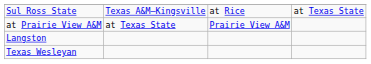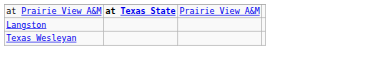 <table class="wikitable">
 <tr>
 </tr>
 <tr>
-<td><a href='#'>Sul Ross State</a></td>
-<td><a href='#'>Texas A&M–Kingsville</a></td>
-<td>at <a href='#'>Rice</a></td>
-<td>at <a href='#'>Texas State</a></td>
-</tr>
-<tr>
 <td>at <a href='#'>Prairie View A&M</a></td>
-<td>at <a href='#'>Texas State</a></td>
+<td><strong>at <a href='#'>Texas State</a></strong></td>
 <td><a href='#'>Prairie View A&M</a></td>
 <td></td>
 </tr>
 <tr>
 <td><a href='#'>Langston</a></td>
 <td></td>
 <td></td>
 <td></td>
 </tr>
 <tr>
 <td><a href='#'>Texas Wesleyan</a></td>
 <td></td>
 <td></td>
 <td></td>
 </tr>
 </table>
